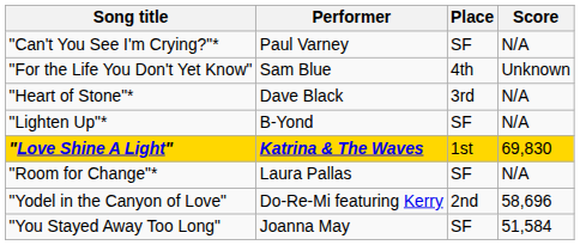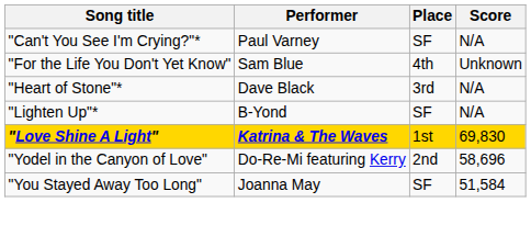 <table class="sortable wikitable">
 <tr>
 <th>Song title</th>
 <th>Performer</th>
 <th>Place</th>
 <th>Score</th>
 </tr>
 <tr>
 <td>"Can't You See I'm Crying?"*</td>
 <td>Paul Varney</td>
 <td>SF</td>
 <td>N/A</td>
 </tr>
 <tr>
 <td>"For the Life You Don't Yet Know"</td>
 <td>Sam Blue</td>
 <td>4th</td>
 <td>Unknown</td>
 </tr>
 <tr>
 <td>"Heart of Stone"*</td>
 <td>Dave Black</td>
 <td>3rd</td>
 <td>N/A</td>
 </tr>
 <tr>
 <td>"Lighten Up"*</td>
 <td>B-Yond</td>
 <td>SF</td>
 <td>N/A</td>
 </tr>
 <tr style="background:gold;">
 <td><strong><em>"<a href='#'>Love Shine A Light</a>"</em></strong></td>
 <td><strong><em><a href='#'>Katrina & The Waves</a></em></strong></td>
 <td>1st</td>
 <td>69,830</td>
 </tr>
 <tr>
-<td>"Room for Change"*</td>
-<td>Laura Pallas</td>
-<td>SF</td>
-<td>N/A</td>
-</tr>
-<tr>
 <td>"Yodel in the Canyon of Love"</td>
 <td>Do-Re-Mi featuring <a href='#'>Kerry</a></td>
 <td>2nd</td>
 <td>58,696</td>
 </tr>
 <tr>
 <td>"You Stayed Away Too Long"</td>
 <td>Joanna May</td>
 <td>SF</td>
 <td>51,584</td>
 </tr>
 </table>
